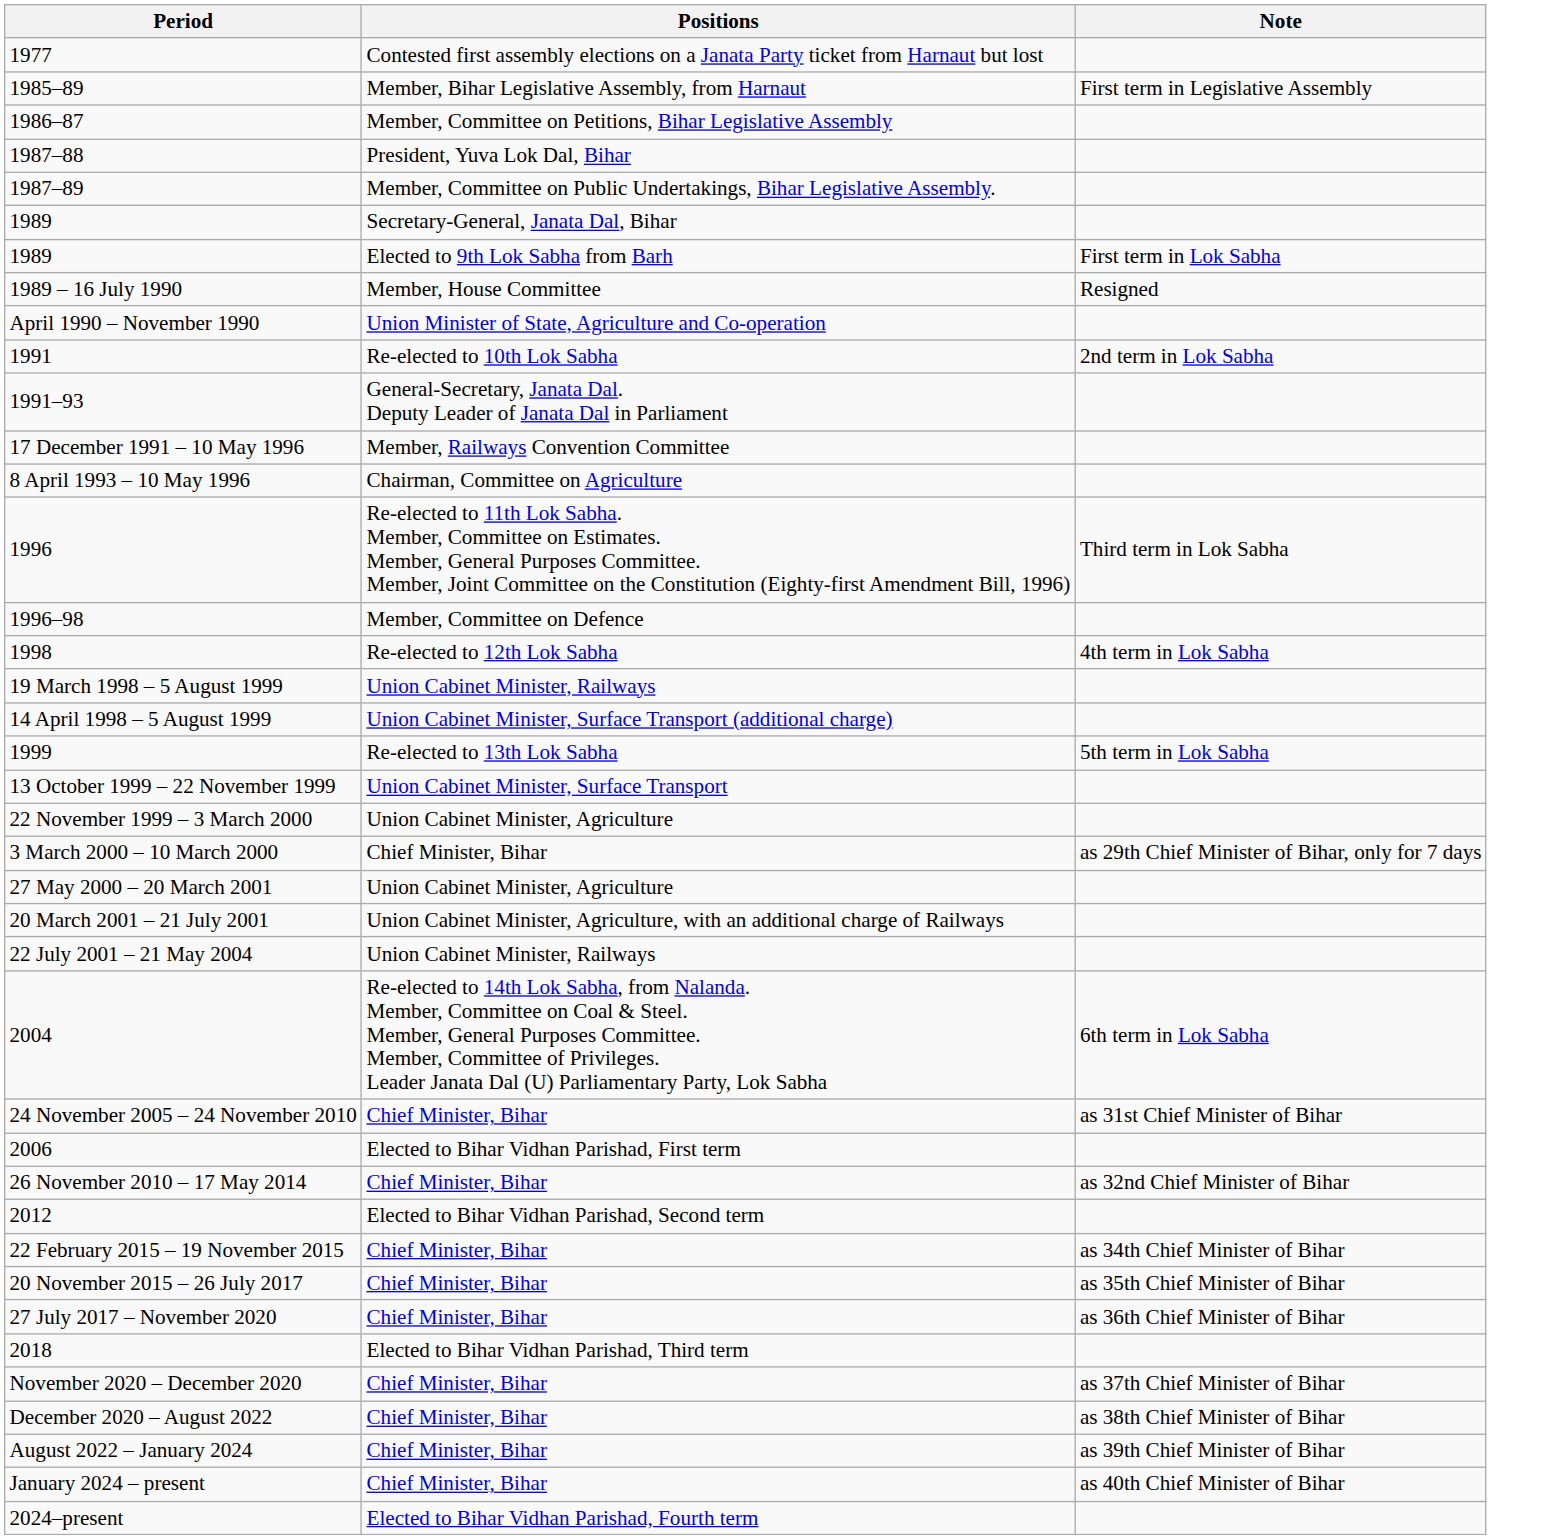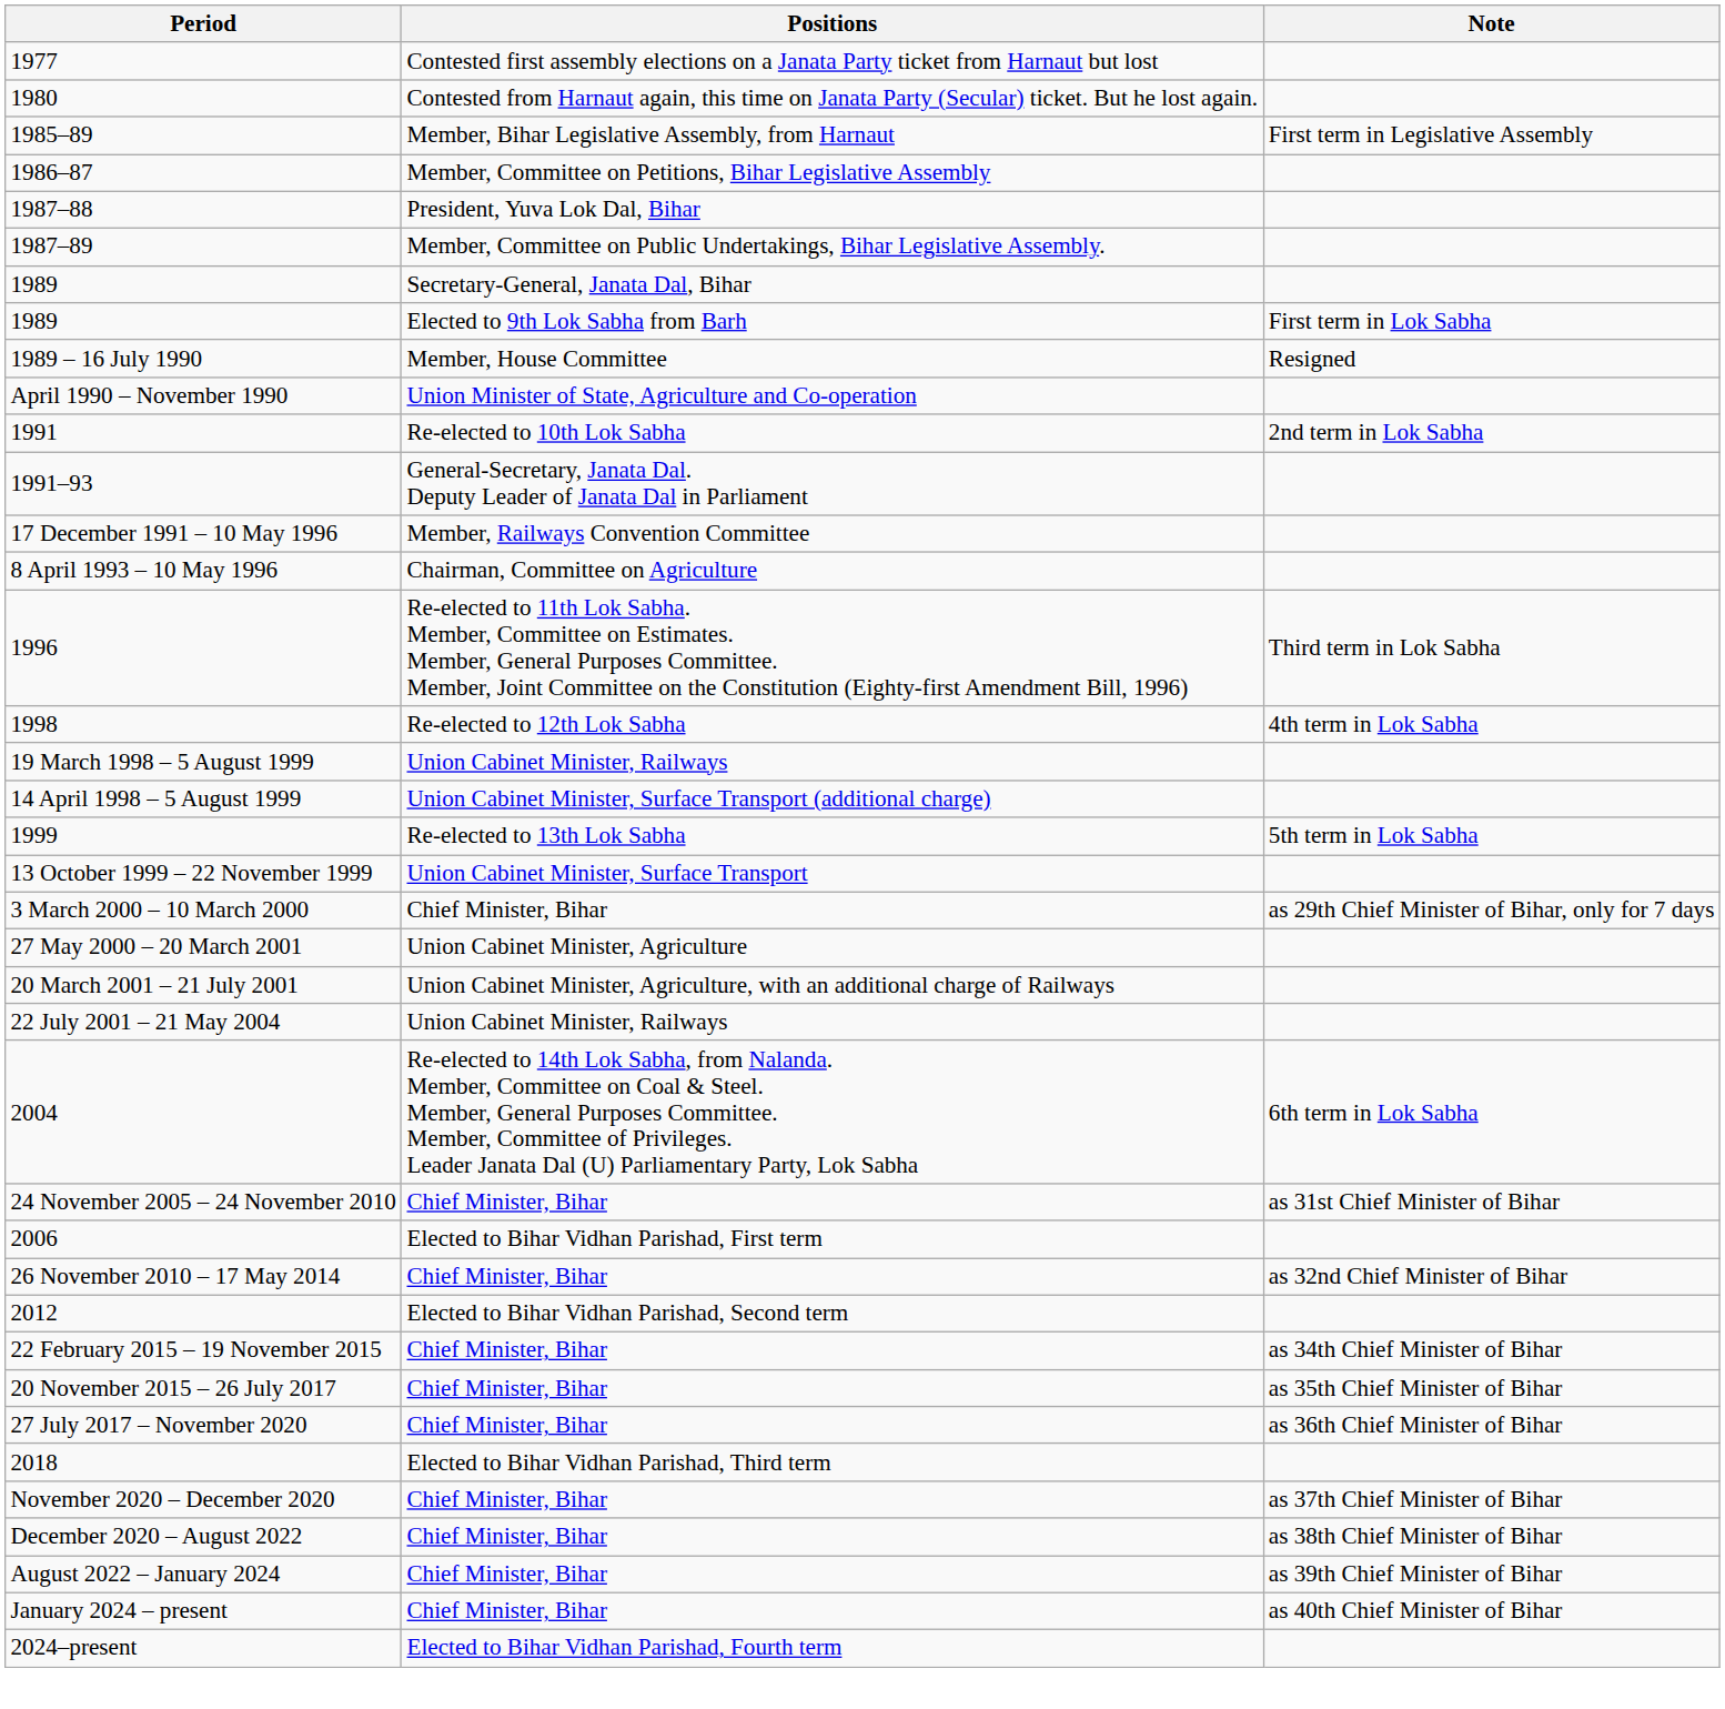 <table class="wikitable">
 <tr>
 <th>Period</th>
 <th>Positions</th>
 <th>Note</th>
 </tr>
 <tr>
 <td>1977</td>
 <td>Contested first assembly elections on a <a href='#'>Janata Party</a> ticket from <a href='#'>Harnaut</a> but lost</td>
+<td></td>
+</tr>
+<tr>
+<td>1980</td>
+<td>Contested from <a href='#'>Harnaut</a> again, this time on <a href='#'>Janata Party (Secular)</a> ticket. But he lost again.</td>
 <td></td>
 </tr>
 <tr>
 <td>1985–89</td>
 <td>Member, Bihar Legislative Assembly, from <a href='#'>Harnaut</a></td>
 <td>First term in Legislative Assembly</td>
 </tr>
 <tr>
 <td>1986–87</td>
 <td>Member, Committee on Petitions, <a href='#'>Bihar Legislative Assembly</a></td>
 <td></td>
 </tr>
 <tr>
 <td>1987–88</td>
 <td>President, Yuva Lok Dal, <a href='#'>Bihar</a></td>
 <td></td>
 </tr>
 <tr>
 <td>1987–89</td>
 <td>Member, Committee on Public Undertakings, <a href='#'>Bihar Legislative Assembly</a>.</td>
 <td></td>
 </tr>
 <tr>
 <td>1989</td>
 <td>Secretary-General, <a href='#'>Janata Dal</a>, Bihar</td>
 <td></td>
 </tr>
 <tr>
 <td>1989</td>
 <td>Elected to <a href='#'>9th Lok Sabha</a> from <a href='#'>Barh</a></td>
 <td>First term in <a href='#'>Lok Sabha</a></td>
 </tr>
 <tr>
 <td>1989 – 16 July 1990</td>
 <td>Member, House Committee</td>
 <td>Resigned</td>
 </tr>
 <tr>
 <td>April 1990 – November 1990</td>
 <td><a href='#'>Union Minister of State, Agriculture and Co-operation</a></td>
 <td></td>
 </tr>
 <tr>
 <td>1991</td>
 <td>Re-elected to <a href='#'>10th Lok Sabha</a></td>
 <td>2nd term in <a href='#'>Lok Sabha</a></td>
 </tr>
 <tr>
 <td>1991–93</td>
 <td>General-Secretary, <a href='#'>Janata Dal</a>. <br>Deputy Leader of <a href='#'>Janata Dal</a> in Parliament</td>
 <td></td>
 </tr>
 <tr>
 <td>17 December 1991 – 10 May 1996</td>
 <td>Member, <a href='#'>Railways</a> Convention Committee</td>
 <td></td>
 </tr>
 <tr>
 <td>8 April 1993 – 10 May 1996</td>
 <td>Chairman, Committee on <a href='#'>Agriculture</a></td>
 <td></td>
 </tr>
 <tr>
 <td>1996</td>
 <td>Re-elected to <a href='#'>11th Lok Sabha</a>. <br> Member, Committee on Estimates. <br>Member, General Purposes Committee.<br> Member, Joint Committee on the Constitution (Eighty-first Amendment Bill, 1996)</td>
 <td>Third term in Lok Sabha</td>
 </tr>
 <tr>
-<td>1996–98</td>
-<td>Member, Committee on Defence</td>
-<td></td>
-</tr>
-<tr>
 <td>1998</td>
 <td>Re-elected to <a href='#'>12th Lok Sabha</a></td>
 <td>4th term in <a href='#'>Lok Sabha</a></td>
 </tr>
 <tr>
 <td>19 March 1998 – 5 August 1999</td>
 <td><a href='#'>Union Cabinet Minister, Railways</a></td>
 <td></td>
 </tr>
 <tr>
 <td>14 April 1998 – 5 August 1999</td>
 <td><a href='#'>Union Cabinet Minister, Surface Transport (additional charge)</a></td>
 <td></td>
 </tr>
 <tr>
 <td>1999</td>
 <td>Re-elected to <a href='#'>13th Lok Sabha</a></td>
 <td>5th term in <a href='#'>Lok Sabha</a></td>
 </tr>
 <tr>
 <td>13 October 1999 – 22 November 1999</td>
 <td><a href='#'>Union Cabinet Minister, Surface Transport</a></td>
-<td></td>
-</tr>
-<tr>
-<td>22 November 1999 – 3 March 2000</td>
-<td>Union Cabinet Minister, Agriculture</td>
 <td></td>
 </tr>
 <tr>
 <td>3 March 2000 – 10 March 2000</td>
 <td>Chief Minister, Bihar</td>
 <td>as 29th Chief Minister of Bihar, only for 7 days</td>
 </tr>
 <tr>
 <td>27 May 2000 – 20 March 2001</td>
 <td>Union Cabinet Minister, Agriculture</td>
 <td></td>
 </tr>
 <tr>
 <td>20 March 2001 – 21 July 2001</td>
 <td>Union Cabinet Minister, Agriculture, with an additional charge of Railways</td>
 <td></td>
 </tr>
 <tr>
 <td>22 July 2001 – 21 May 2004</td>
 <td>Union Cabinet Minister, Railways</td>
 <td></td>
 </tr>
 <tr>
 <td>2004</td>
 <td>Re-elected to <a href='#'>14th Lok Sabha</a>,  from <a href='#'>Nalanda</a>. <br>Member, Committee on Coal & Steel. <br>Member, General Purposes Committee. <br>Member, Committee of Privileges. <br>Leader Janata Dal (U) Parliamentary Party, Lok Sabha</td>
 <td>6th term in <a href='#'>Lok Sabha</a></td>
 </tr>
 <tr>
 <td>24 November 2005 – 24 November 2010</td>
 <td><a href='#'>Chief Minister, Bihar</a></td>
 <td>as 31st Chief Minister of Bihar</td>
 </tr>
 <tr>
 <td>2006</td>
 <td>Elected to Bihar Vidhan Parishad, First term</td>
 <td></td>
 </tr>
 <tr>
 <td>26 November 2010 – 17 May 2014</td>
 <td><a href='#'>Chief Minister, Bihar</a></td>
 <td>as 32nd Chief Minister of Bihar</td>
 </tr>
 <tr>
 <td>2012</td>
 <td>Elected to Bihar Vidhan Parishad, Second term</td>
 <td></td>
 </tr>
 <tr>
 <td>22 February 2015 – 19 November 2015</td>
 <td><a href='#'>Chief Minister, Bihar</a></td>
 <td>as 34th Chief Minister of Bihar</td>
 </tr>
 <tr>
 <td>20 November 2015 – 26 July 2017</td>
 <td><a href='#'>Chief Minister, Bihar</a></td>
 <td>as 35th Chief Minister of Bihar<br></td>
 </tr>
 <tr>
 <td>27 July 2017 – November 2020</td>
 <td><a href='#'>Chief Minister, Bihar</a></td>
 <td>as 36th Chief Minister of Bihar</td>
 </tr>
 <tr>
 <td>2018</td>
 <td>Elected to Bihar Vidhan Parishad, Third term</td>
 <td></td>
 </tr>
 <tr>
 <td>November 2020 – December 2020</td>
 <td><a href='#'>Chief Minister, Bihar</a></td>
 <td>as 37th Chief Minister of Bihar</td>
 </tr>
 <tr>
 <td>December 2020 – August 2022</td>
 <td><a href='#'>Chief Minister, Bihar</a></td>
 <td>as 38th Chief Minister of Bihar</td>
 </tr>
 <tr>
 <td>August 2022 – January 2024</td>
 <td><a href='#'>Chief Minister, Bihar</a></td>
 <td>as 39th Chief Minister of Bihar</td>
 </tr>
 <tr>
 <td>January 2024 – present</td>
 <td><a href='#'>Chief Minister, Bihar</a></td>
 <td>as 40th Chief Minister of Bihar</td>
 </tr>
 <tr>
 <td>2024–present</td>
 <td><a href='#'>Elected to Bihar Vidhan Parishad, Fourth term</a></td>
 </tr>
 </table>
